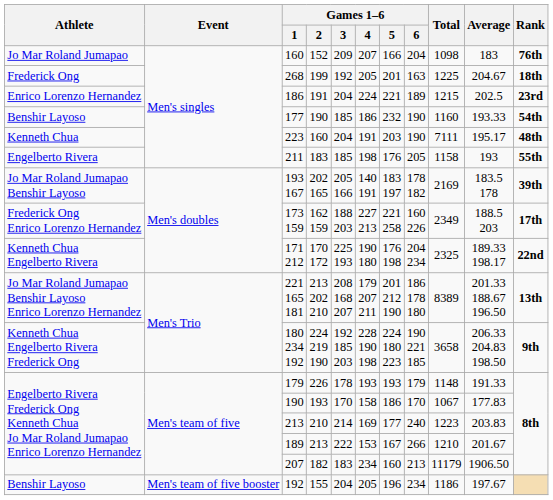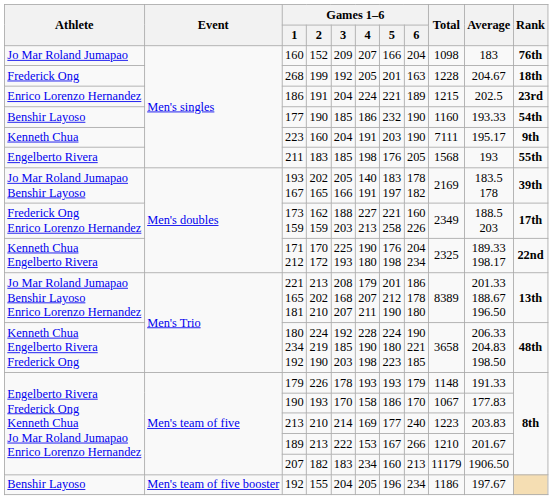 <table class="wikitable" border="1" style="font-size:90%">
 <tr>
 <th rowspan=2>Athlete</th>
 <th rowspan=2>Event</th>
 <th colspan=6>Games 1–6</th>
 <th rowspan=2>Total</th>
 <th rowspan=2>Average</th>
 <th rowspan=2>Rank</th>
 </tr>
 <tr>
 <th>1</th>
 <th>2</th>
 <th>3</th>
 <th>4</th>
 <th>5</th>
 <th>6</th>
 </tr>
 <tr>
 <td><a href='#'>Jo Mar Roland Jumapao</a></td>
 <td rowspan=6><a href='#'>Men's singles</a></td>
 <td align=center>160</td>
 <td align=center>152</td>
 <td align=center>209</td>
 <td align=center>207</td>
 <td align=center>166</td>
 <td align=center>204</td>
 <td align=center>1098</td>
 <td align=center>183</td>
 <td align=center><strong>76th</strong></td>
 </tr>
 <tr>
 <td><a href='#'>Frederick Ong</a></td>
 <td align=center>268</td>
 <td align=center>199</td>
 <td align=center>192</td>
 <td align=center>205</td>
 <td align=center>201</td>
 <td align=center>163</td>
-<td align=center>1225</td>
+<td align=center>1228</td>
 <td align=center>204.67</td>
 <td align=center><strong>18th</strong></td>
 </tr>
 <tr>
 <td><a href='#'>Enrico Lorenzo Hernandez</a></td>
 <td align=center>186</td>
 <td align=center>191</td>
 <td align=center>204</td>
 <td align=center>224</td>
 <td align=center>221</td>
 <td align=center>189</td>
 <td align=center>1215</td>
 <td align=center>202.5</td>
 <td align=center><strong>23rd</strong></td>
 </tr>
 <tr>
 <td><a href='#'>Benshir Layoso</a></td>
 <td align=center>177</td>
 <td align=center>190</td>
 <td align=center>185</td>
 <td align=center>186</td>
 <td align=center>232</td>
 <td align=center>190</td>
 <td align=center>1160</td>
 <td align=center>193.33</td>
 <td align=center><strong>54th</strong></td>
 </tr>
 <tr>
 <td><a href='#'>Kenneth Chua</a></td>
 <td align=center>223</td>
 <td align=center>160</td>
 <td align=center>204</td>
 <td align=center>191</td>
 <td align=center>203</td>
 <td align=center>190</td>
 <td align=center>7111</td>
 <td align=center>195.17</td>
-<td align=center><strong>48th</strong></td>
+<td align=center><strong>9th</strong></td>
 </tr>
 <tr>
 <td><a href='#'>Engelberto Rivera</a></td>
 <td align=center>211</td>
 <td align=center>183</td>
 <td align=center>185</td>
 <td align=center>198</td>
 <td align=center>176</td>
 <td align=center>205</td>
-<td align=center>1158</td>
+<td align=center>1568</td>
 <td align=center>193</td>
 <td align=center><strong>55th</strong></td>
 </tr>
 <tr>
 <td><a href='#'>Jo Mar Roland Jumapao</a><br><a href='#'>Benshir Layoso</a></td>
 <td rowspan=3><a href='#'>Men's doubles</a></td>
 <td align=center>193<br> 167</td>
 <td align=center>202<br> 165</td>
 <td align=center>205<br> 166</td>
 <td align=center>140<br> 191</td>
 <td align=center>183<br> 197</td>
 <td align=center>178<br> 182</td>
 <td align=center>2169</td>
 <td align=center>183.5<br> 178</td>
 <td align=center><strong>39th</strong></td>
 </tr>
 <tr>
 <td><a href='#'>Frederick Ong</a><br><a href='#'>Enrico Lorenzo Hernandez</a></td>
 <td align=center>173 <br> 159</td>
 <td align=center>162 <br> 159</td>
 <td align=center>188<br> 203</td>
 <td align=center>227<br> 213</td>
 <td align=center>221<br> 258</td>
 <td align=center>160<br> 226</td>
 <td align=center>2349</td>
 <td align=center>188.5<br> 203</td>
 <td align=center><strong>17th</strong></td>
 </tr>
 <tr>
 <td><a href='#'>Kenneth Chua</a><br><a href='#'>Engelberto Rivera</a></td>
 <td align=center>171<br> 212</td>
 <td align=center>170<br> 172</td>
 <td align=center>225<br> 193</td>
 <td align=center>190<br> 180</td>
 <td align=center>176<br> 198</td>
 <td align=center>204<br> 234</td>
 <td align=center>2325</td>
 <td align=center>189.33<br> 198.17</td>
 <td align=center><strong>22nd</strong></td>
 </tr>
 <tr>
 <td><a href='#'>Jo Mar Roland Jumapao</a><br><a href='#'>Benshir Layoso</a><br><a href='#'>Enrico Lorenzo Hernandez</a></td>
 <td rowspan=2><a href='#'>Men's Trio</a></td>
 <td align=center>221<br> 165 <br> 181</td>
 <td align=center>213<br> 202 <br> 210</td>
 <td align=center>208<br> 168 <br> 207</td>
 <td align=center>179<br> 207 <br> 211</td>
 <td align=center>201<br> 212 <br> 190</td>
 <td align=center>186<br> 178 <br> 180</td>
 <td align=center>8389</td>
 <td align=center>201.33<br>188.67<br>196.50</td>
 <td align=center><strong>13th</strong></td>
 </tr>
 <tr>
 <td><a href='#'>Kenneth Chua</a><br><a href='#'>Engelberto Rivera</a><br><a href='#'>Frederick Ong</a></td>
 <td align=center>180<br> 234<br> 192</td>
 <td align=center>224<br> 219<br> 190</td>
 <td align=center>192<br> 185 <br> 203</td>
 <td align=center>228<br> 190 <br> 198</td>
 <td align=center>224<br> 180 <br> 223</td>
 <td align=center>190<br> 221 <br> 185</td>
 <td align=center>3658</td>
 <td align=center>206.33<br>204.83<br>198.50</td>
-<td align=center><strong>9th</strong></td>
+<td align=center><strong>48th</strong></td>
 </tr>
 <tr>
 <td rowspan=5><a href='#'>Engelberto Rivera</a><br><a href='#'>Frederick Ong</a><br><a href='#'>Kenneth Chua</a><br><a href='#'>Jo Mar Roland Jumapao</a><br><a href='#'>Enrico Lorenzo Hernandez</a></td>
 <td rowspan=5><a href='#'>Men's team of five</a></td>
 <td align=center>179</td>
 <td align=center>226</td>
 <td align=center>178</td>
 <td align=center>193</td>
 <td align=center>193</td>
 <td align=center>179</td>
 <td align=center>1148</td>
 <td align=center>191.33</td>
 <td align=center rowspan=5><strong>8th</strong></td>
 </tr>
 <tr>
 <td align=center>190</td>
 <td align=center>193</td>
 <td align=center>170</td>
 <td align=center>158</td>
 <td align=center>186</td>
 <td align=center>170</td>
 <td align=center>1067</td>
 <td align=center>177.83</td>
 </tr>
 <tr>
 <td align=center>213</td>
 <td align=center>210</td>
 <td align=center>214</td>
 <td align=center>169</td>
 <td align=center>177</td>
 <td align=center>240</td>
 <td align=center>1223</td>
 <td align=center>203.83</td>
 </tr>
 <tr>
 <td align=center>189</td>
 <td align=center>213</td>
 <td align=center>222</td>
 <td align=center>153</td>
 <td align=center>167</td>
 <td align=center>266</td>
 <td align=center>1210</td>
 <td align=center>201.67</td>
 </tr>
 <tr>
 <td align=center>207</td>
 <td align=center>182</td>
 <td align=center>183</td>
 <td align=center>234</td>
 <td align=center>160</td>
 <td align=center>213</td>
 <td align=center>11179</td>
 <td align=center>1906.50</td>
 </tr>
 <tr>
 <td><a href='#'>Benshir Layoso</a></td>
 <td><a href='#'>Men's team of five booster</a></td>
 <td align=center>192</td>
 <td align=center>155</td>
 <td align=center>204</td>
 <td align=center>205</td>
 <td align=center>196</td>
 <td align=center>234</td>
 <td align=center>1186</td>
 <td align=center>197.67</td>
 <td align="center" bgcolor=wheat colspan=2></td>
 </tr>
 </table>
